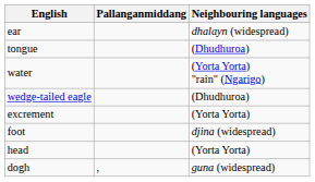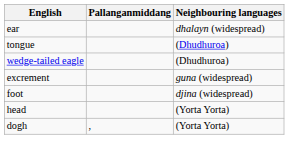 <table class="wikitable">
 <tr>
 <th>English</th>
 <th>Pallanganmiddang</th>
 <th>Neighbouring languages</th>
 </tr>
 <tr>
 <td>ear</td>
 <td></td>
 <td><em>dhalayn</em> (widespread)</td>
 </tr>
 <tr>
 <td>tongue</td>
 <td></td>
 <td> (<a href='#'>Dhudhuroa</a>)</td>
 </tr>
 <tr>
-<td>water</td>
-<td></td>
-<td> (<a href='#'>Yorta Yorta</a>)<br> "rain" (<a href='#'>Ngarigo</a>)</td>
-</tr>
-<tr>
 <td><a href='#'>wedge-tailed eagle</a></td>
 <td></td>
 <td> (Dhudhuroa)</td>
 </tr>
 <tr>
 <td>excrement</td>
 <td></td>
-<td> (Yorta Yorta)</td>
+<td><em>guna</em> (widespread)</td>
 </tr>
 <tr>
 <td>foot</td>
 <td></td>
 <td><em>djina</em> (widespread)</td>
 </tr>
 <tr>
 <td>head</td>
 <td></td>
 <td> (Yorta Yorta)</td>
 </tr>
 <tr>
 <td>dogh</td>
 <td>, </td>
-<td><em>guna</em> (widespread)</td>
+<td> (Yorta Yorta)</td>
 </tr>
 </table>
